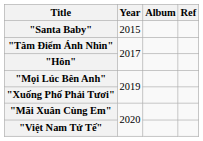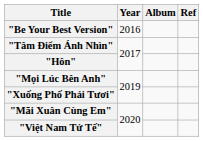 <table class="wikitable plainrowheaders" style="text-align:center;">
 <tr>
 <th>Title</th>
 <th>Year</th>
 <th>Album</th>
 <th>Ref</th>
 </tr>
 <tr>
-<th scope="row">"Santa Baby"</th>
-<td>2015</td>
+<th scope="row">"Be Your Best Version"</th>
+<td>2016</td>
 <td></td>
 <td></td>
 </tr>
 <tr>
 <th scope="row">"Tâm Điểm Ánh Nhìn" </th>
 <td rowspan="2">2017</td>
 <td></td>
 <td></td>
 </tr>
 <tr>
 <th scope="row">"Hôn" </th>
 <td></td>
 <td></td>
 </tr>
 <tr>
 <th scope="row">"Mọi Lúc Bên Anh"</th>
 <td rowspan="2">2019</td>
 <td></td>
 <td></td>
 </tr>
 <tr>
 <th scope="row">"Xuống Phố Phải Tươi"</th>
 <td></td>
 <td></td>
 </tr>
 <tr>
 <th scope="row">"Mãi Xuân Cùng Em"</th>
 <td rowspan="2">2020</td>
 <td></td>
 <td></td>
 </tr>
 <tr>
 <th scope="row">"Việt Nam Tử Tế" </th>
 <td></td>
 <td><br></td>
 </tr>
 </table>
